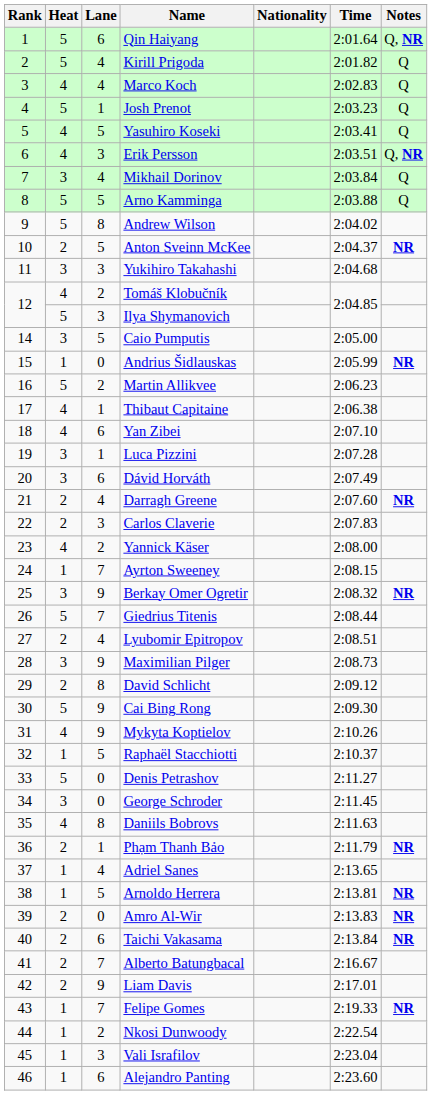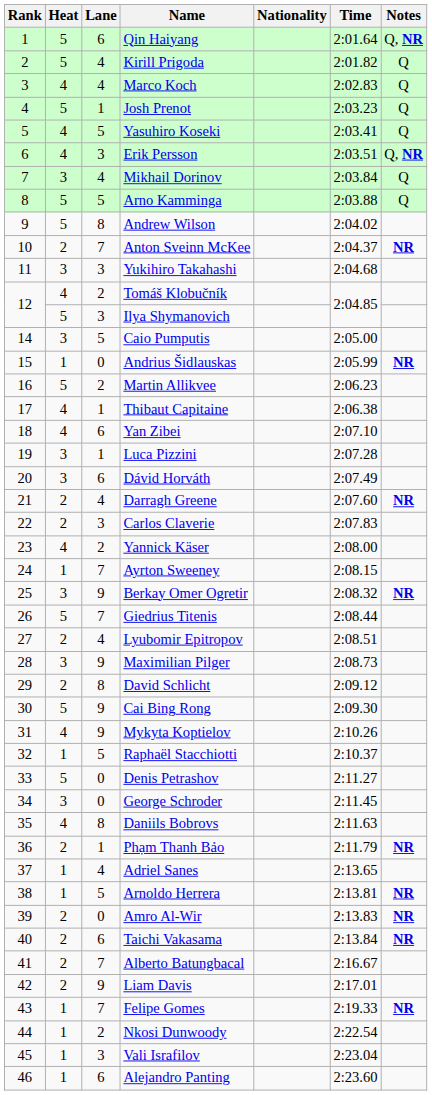 <table class="wikitable sortable" style="text-align:center">
 <tr>
 <th>Rank</th>
 <th>Heat</th>
 <th>Lane</th>
 <th>Name</th>
 <th>Nationality</th>
 <th>Time</th>
 <th>Notes</th>
 </tr>
 <tr bgcolor=ccffcc>
 <td>1</td>
 <td>5</td>
 <td>6</td>
 <td align=left><a href='#'>Qin Haiyang</a></td>
 <td align=left></td>
 <td>2:01.64</td>
 <td>Q, <strong><a href='#'>NR</a></strong></td>
 </tr>
 <tr bgcolor=ccffcc>
 <td>2</td>
 <td>5</td>
 <td>4</td>
 <td align=left><a href='#'>Kirill Prigoda</a></td>
 <td align=left></td>
 <td>2:01.82</td>
 <td>Q</td>
 </tr>
 <tr bgcolor=ccffcc>
 <td>3</td>
 <td>4</td>
 <td>4</td>
 <td align=left><a href='#'>Marco Koch</a></td>
 <td align=left></td>
 <td>2:02.83</td>
 <td>Q</td>
 </tr>
 <tr bgcolor=ccffcc>
 <td>4</td>
 <td>5</td>
 <td>1</td>
 <td align=left><a href='#'>Josh Prenot</a></td>
 <td align=left></td>
 <td>2:03.23</td>
 <td>Q</td>
 </tr>
 <tr bgcolor=ccffcc>
 <td>5</td>
 <td>4</td>
 <td>5</td>
 <td align=left><a href='#'>Yasuhiro Koseki</a></td>
 <td align=left></td>
 <td>2:03.41</td>
 <td>Q</td>
 </tr>
 <tr bgcolor=ccffcc>
 <td>6</td>
 <td>4</td>
 <td>3</td>
 <td align=left><a href='#'>Erik Persson</a></td>
 <td align=left></td>
 <td>2:03.51</td>
 <td>Q, <strong><a href='#'>NR</a></strong></td>
 </tr>
 <tr bgcolor=ccffcc>
 <td>7</td>
 <td>3</td>
 <td>4</td>
 <td align=left><a href='#'>Mikhail Dorinov</a></td>
 <td align=left></td>
 <td>2:03.84</td>
 <td>Q</td>
 </tr>
 <tr bgcolor=ccffcc>
 <td>8</td>
 <td>5</td>
 <td>5</td>
 <td align=left><a href='#'>Arno Kamminga</a></td>
 <td align=left></td>
 <td>2:03.88</td>
 <td>Q</td>
 </tr>
 <tr>
 <td>9</td>
 <td>5</td>
 <td>8</td>
 <td align=left><a href='#'>Andrew Wilson</a></td>
 <td align=left></td>
 <td>2:04.02</td>
 <td></td>
 </tr>
 <tr>
 <td>10</td>
 <td>2</td>
-<td>5</td>
+<td>7</td>
 <td align=left><a href='#'>Anton Sveinn McKee</a></td>
 <td align=left></td>
 <td>2:04.37</td>
 <td><strong><a href='#'>NR</a></strong></td>
 </tr>
 <tr>
 <td>11</td>
 <td>3</td>
 <td>3</td>
 <td align=left><a href='#'>Yukihiro Takahashi</a></td>
 <td align=left></td>
 <td>2:04.68</td>
 <td></td>
 </tr>
 <tr>
 <td rowspan=2>12</td>
 <td>4</td>
 <td>2</td>
 <td align=left><a href='#'>Tomáš Klobučník</a></td>
 <td align=left></td>
 <td rowspan=2>2:04.85</td>
 <td></td>
 </tr>
 <tr>
 <td>5</td>
 <td>3</td>
 <td align=left><a href='#'>Ilya Shymanovich</a></td>
 <td align=left></td>
 <td></td>
 </tr>
 <tr>
 <td>14</td>
 <td>3</td>
 <td>5</td>
 <td align=left><a href='#'>Caio Pumputis</a></td>
 <td align=left></td>
 <td>2:05.00</td>
 <td></td>
 </tr>
 <tr>
 <td>15</td>
 <td>1</td>
 <td>0</td>
 <td align=left><a href='#'>Andrius Šidlauskas</a></td>
 <td align=left></td>
 <td>2:05.99</td>
 <td><strong><a href='#'>NR</a></strong></td>
 </tr>
 <tr>
 <td>16</td>
 <td>5</td>
 <td>2</td>
 <td align=left><a href='#'>Martin Allikvee</a></td>
 <td align=left></td>
 <td>2:06.23</td>
 <td></td>
 </tr>
 <tr>
 <td>17</td>
 <td>4</td>
 <td>1</td>
 <td align=left><a href='#'>Thibaut Capitaine</a></td>
 <td align=left></td>
 <td>2:06.38</td>
 <td></td>
 </tr>
 <tr>
 <td>18</td>
 <td>4</td>
 <td>6</td>
 <td align=left><a href='#'>Yan Zibei</a></td>
 <td align=left></td>
 <td>2:07.10</td>
 <td></td>
 </tr>
 <tr>
 <td>19</td>
 <td>3</td>
 <td>1</td>
 <td align=left><a href='#'>Luca Pizzini</a></td>
 <td align=left></td>
 <td>2:07.28</td>
 <td></td>
 </tr>
 <tr>
 <td>20</td>
 <td>3</td>
 <td>6</td>
 <td align=left><a href='#'>Dávid Horváth</a></td>
 <td align=left></td>
 <td>2:07.49</td>
 <td></td>
 </tr>
 <tr>
 <td>21</td>
 <td>2</td>
 <td>4</td>
 <td align=left><a href='#'>Darragh Greene</a></td>
 <td align=left></td>
 <td>2:07.60</td>
 <td><strong><a href='#'>NR</a></strong></td>
 </tr>
 <tr>
 <td>22</td>
 <td>2</td>
 <td>3</td>
 <td align=left><a href='#'>Carlos Claverie</a></td>
 <td align=left></td>
 <td>2:07.83</td>
 <td></td>
 </tr>
 <tr>
 <td>23</td>
 <td>4</td>
 <td>2</td>
 <td align=left><a href='#'>Yannick Käser</a></td>
 <td align=left></td>
 <td>2:08.00</td>
 <td></td>
 </tr>
 <tr>
 <td>24</td>
 <td>1</td>
 <td>7</td>
 <td align=left><a href='#'>Ayrton Sweeney</a></td>
 <td align=left></td>
 <td>2:08.15</td>
 <td></td>
 </tr>
 <tr>
 <td>25</td>
 <td>3</td>
 <td>9</td>
 <td align=left><a href='#'>Berkay Omer Ogretir</a></td>
 <td align=left></td>
 <td>2:08.32</td>
 <td><strong><a href='#'>NR</a></strong></td>
 </tr>
 <tr>
 <td>26</td>
 <td>5</td>
 <td>7</td>
 <td align=left><a href='#'>Giedrius Titenis</a></td>
 <td align=left></td>
 <td>2:08.44</td>
 <td></td>
 </tr>
 <tr>
 <td>27</td>
 <td>2</td>
 <td>4</td>
 <td align=left><a href='#'>Lyubomir Epitropov</a></td>
 <td align=left></td>
 <td>2:08.51</td>
 <td></td>
 </tr>
 <tr>
 <td>28</td>
 <td>3</td>
 <td>9</td>
 <td align=left><a href='#'>Maximilian Pilger</a></td>
 <td align=left></td>
 <td>2:08.73</td>
 <td></td>
 </tr>
 <tr>
 <td>29</td>
 <td>2</td>
 <td>8</td>
 <td align=left><a href='#'>David Schlicht</a></td>
 <td align=left></td>
 <td>2:09.12</td>
 <td></td>
 </tr>
 <tr>
 <td>30</td>
 <td>5</td>
 <td>9</td>
 <td align=left><a href='#'>Cai Bing Rong</a></td>
 <td align=left></td>
 <td>2:09.30</td>
 <td></td>
 </tr>
 <tr>
 <td>31</td>
 <td>4</td>
 <td>9</td>
 <td align=left><a href='#'>Mykyta Koptielov</a></td>
 <td align=left></td>
 <td>2:10.26</td>
 <td></td>
 </tr>
 <tr>
 <td>32</td>
 <td>1</td>
 <td>5</td>
 <td align=left><a href='#'>Raphaël Stacchiotti</a></td>
 <td align=left></td>
 <td>2:10.37</td>
 <td></td>
 </tr>
 <tr>
 <td>33</td>
 <td>5</td>
 <td>0</td>
 <td align=left><a href='#'>Denis Petrashov</a></td>
 <td align=left></td>
 <td>2:11.27</td>
 <td></td>
 </tr>
 <tr>
 <td>34</td>
 <td>3</td>
 <td>0</td>
 <td align=left><a href='#'>George Schroder</a></td>
 <td align=left></td>
 <td>2:11.45</td>
 <td></td>
 </tr>
 <tr>
 <td>35</td>
 <td>4</td>
 <td>8</td>
 <td align=left><a href='#'>Daniils Bobrovs</a></td>
 <td align=left></td>
 <td>2:11.63</td>
 <td></td>
 </tr>
 <tr>
 <td>36</td>
 <td>2</td>
 <td>1</td>
 <td align=left><a href='#'>Phạm Thanh Bảo</a></td>
 <td align=left></td>
 <td>2:11.79</td>
 <td><strong><a href='#'>NR</a></strong></td>
 </tr>
 <tr>
 <td>37</td>
 <td>1</td>
 <td>4</td>
 <td align=left><a href='#'>Adriel Sanes</a></td>
 <td align=left></td>
 <td>2:13.65</td>
 <td></td>
 </tr>
 <tr>
 <td>38</td>
 <td>1</td>
 <td>5</td>
 <td align=left><a href='#'>Arnoldo Herrera</a></td>
 <td align=left></td>
 <td>2:13.81</td>
 <td><strong><a href='#'>NR</a></strong></td>
 </tr>
 <tr>
 <td>39</td>
 <td>2</td>
 <td>0</td>
 <td align=left><a href='#'>Amro Al-Wir</a></td>
 <td align=left></td>
 <td>2:13.83</td>
 <td><strong><a href='#'>NR</a></strong></td>
 </tr>
 <tr>
 <td>40</td>
 <td>2</td>
 <td>6</td>
 <td align=left><a href='#'>Taichi Vakasama</a></td>
 <td align=left></td>
 <td>2:13.84</td>
 <td><strong><a href='#'>NR</a></strong></td>
 </tr>
 <tr>
 <td>41</td>
 <td>2</td>
 <td>7</td>
 <td align=left><a href='#'>Alberto Batungbacal</a></td>
 <td align=left></td>
 <td>2:16.67</td>
 <td></td>
 </tr>
 <tr>
 <td>42</td>
 <td>2</td>
 <td>9</td>
 <td align=left><a href='#'>Liam Davis</a></td>
 <td align=left></td>
 <td>2:17.01</td>
 <td></td>
 </tr>
 <tr>
 <td>43</td>
 <td>1</td>
 <td>7</td>
 <td align=left><a href='#'>Felipe Gomes</a></td>
 <td align=left></td>
 <td>2:19.33</td>
 <td><strong><a href='#'>NR</a></strong></td>
 </tr>
 <tr>
 <td>44</td>
 <td>1</td>
 <td>2</td>
 <td align=left><a href='#'>Nkosi Dunwoody</a></td>
 <td align=left></td>
 <td>2:22.54</td>
 <td></td>
 </tr>
 <tr>
 <td>45</td>
 <td>1</td>
 <td>3</td>
 <td align=left><a href='#'>Vali Israfilov</a></td>
 <td align=left></td>
 <td>2:23.04</td>
 <td></td>
 </tr>
 <tr>
 <td>46</td>
 <td>1</td>
 <td>6</td>
 <td align=left><a href='#'>Alejandro Panting</a></td>
 <td align=left></td>
 <td>2:23.60</td>
 <td></td>
 </tr>
 </table>
